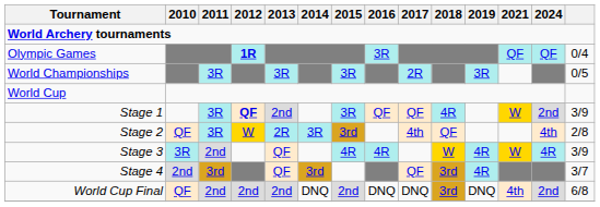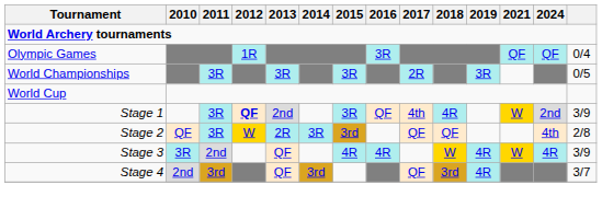 <table class=wikitable style=text-align:center>
 <tr>
 <th width=200>Tournament</th>
 <th width=30>2010</th>
 <th width=30>2011</th>
 <th width=30>2012</th>
 <th width=30>2013</th>
 <th width=30>2014</th>
 <th>2015</th>
 <th width="30">2016</th>
 <th width=30>2017</th>
 <th width=30>2018</th>
 <th width=30>2019</th>
 <th width=30>2021</th>
 <th width=30>2024</th>
 <th width=30></th>
 </tr>
 <tr>
 <td colspan="14" style="text-align:left;"><strong><a href='#'>World Archery</a> tournaments</strong></td>
 </tr>
 <tr>
 <td align=left><a href='#'>Olympic Games</a></td>
 <td colspan="2" style="background:#808080;"></td>
-<td style="background:#afeeee;"><strong><a href='#'>1R</a></strong></td>
+<td style="background:#afeeee;"><a href='#'>1R</a></td>
 <td colspan="3" style="background:#808080;"></td>
 <td style="background:#afeeee;"><a href='#'>3R</a></td>
 <td colspan="3" style="background:#808080;"></td>
 <td style="background:#afeeee;"><a href='#'>QF</a></td>
 <td style="background:#afeeee;"><a href='#'>QF</a></td>
 <td>0/4</td>
 </tr>
 <tr>
 <td align=left><a href='#'>World Championships</a></td>
 <td style="background:#808080;"></td>
 <td style="background:#afeeee;"><a href='#'>3R</a></td>
 <td style="background:#808080;"></td>
 <td style="background:#afeeee;"><a href='#'>3R</a></td>
 <td style="background:#808080;"></td>
 <td style="background:#afeeee;"><a href='#'>3R</a></td>
 <td style="background:#808080;"></td>
 <td style="background:#afeeee;"><a href='#'>2R</a></td>
 <td style="background:#808080;"></td>
 <td style="background:#afeeee;"><a href='#'>3R</a></td>
 <td></td>
 <td style="background:#808080;"></td>
 <td>0/5</td>
 </tr>
 <tr>
 <td align=left><a href='#'>World Cup</a></td>
 <td colspan="12"></td>
 </tr>
 <tr>
 <td align=right><em>Stage 1</em></td>
 <td></td>
 <td style="background:#afeeee;"><a href='#'>3R</a></td>
 <td style="background:#ffebcd;"><strong><a href='#'>QF</a></strong></td>
 <td style="background:#DCDCDC;"><a href='#'>2nd</a></td>
 <td></td>
 <td style="background:#afeeee;"><a href='#'>3R</a></td>
 <td style="background:#ffebcd;"><a href='#'>QF</a></td>
-<td style="background:#ffebcd;"><a href='#'>QF</a></td>
+<td style="background:#ffebcd;"><a href='#'>4th</a></td>
 <td style="background:#afeeee;"><a href='#'>4R</a></td>
 <td></td>
 <td style="background:#FFD700;"><a href='#'>W</a></td>
 <td style="background:#DCDCDC;"><a href='#'>2nd</a></td>
 <td>3/9</td>
 </tr>
 <tr>
 <td align=right><em>Stage 2</em></td>
 <td style="background:#ffebcd;"><a href='#'>QF</a></td>
 <td style="background:#afeeee;"><a href='#'>3R</a></td>
 <td style="background:#FFD700;"><a href='#'>W</a></td>
 <td style="background:#afeeee;"><a href='#'>2R</a></td>
 <td style="background:#afeeee;"><a href='#'>3R</a></td>
 <td style="background:#DAA520;"><a href='#'>3rd</a></td>
 <td></td>
-<td style="background:#ffebcd;"><a href='#'>4th</a></td>
+<td style="background:#ffebcd;"><a href='#'>QF</a></td>
 <td style="background:#ffebcd;"><a href='#'>QF</a></td>
 <td></td>
 <td></td>
 <td style="background:#ffebcd;"><a href='#'>4th</a></td>
 <td>2/8</td>
 </tr>
 <tr>
 <td align=right><em>Stage 3</em></td>
 <td style="background:#afeeee;"><a href='#'>3R</a></td>
 <td style="background:#DCDCDC;"><a href='#'>2nd</a></td>
 <td></td>
 <td style="background:#ffebcd;"><a href='#'>QF</a></td>
 <td></td>
 <td style="background:#afeeee;"><a href='#'>4R</a></td>
 <td style="background:#afeeee;"><a href='#'>4R</a></td>
 <td></td>
 <td style="background:#FFD700;"><a href='#'>W</a></td>
 <td style="background:#afeeee;"><a href='#'>4R</a></td>
 <td style="background:#FFD700;"><a href='#'>W</a></td>
 <td style="background:#afeeee;"><a href='#'>4R</a></td>
 <td>3/9</td>
 </tr>
 <tr>
 <td align=right><em>Stage 4</em></td>
 <td style="background:#DCDCDC;"><a href='#'>2nd</a></td>
 <td style="background:#DAA520;"><a href='#'>3rd</a></td>
 <td style="background:#808080;"></td>
 <td style="background:#ffebcd;"><a href='#'>QF</a></td>
 <td style="background:#DAA520;"><a href='#'>3rd</a></td>
 <td></td>
 <td style="background:#808080;"></td>
 <td style="background:#ffebcd;"><a href='#'>QF</a></td>
 <td style="background:#DAA520;"><a href='#'>3rd</a></td>
 <td style="background:#afeeee;"><a href='#'>4R</a></td>
 <td style="background:#808080;"></td>
 <td style="background:#808080;"></td>
 <td>3/7</td>
 </tr>
 <tr>
-<td align=right><em>World Cup Final</em></td>
-<td style="background:#ffebcd;"><a href='#'>QF</a></td>
-<td style="background:#DCDCDC;"><a href='#'>2nd</a></td>
-<td style="background:#DCDCDC;"><a href='#'>2nd</a></td>
-<td style="background:#DCDCDC;"><a href='#'>2nd</a></td>
-<td>DNQ</td>
-<td style="background:#DCDCDC;"><a href='#'>2nd</a></td>
-<td>DNQ</td>
-<td>DNQ</td>
-<td style="background:#DAA520;"><a href='#'>3rd</a></td>
-<td>DNQ</td>
-<td style="background:#ffebcd;"><a href='#'>4th</a></td>
-<td style="background:#DCDCDC;"><a href='#'>2nd</a></td>
-<td>6/8</td>
-</tr>
-<tr>
 </tr>
 </table>
